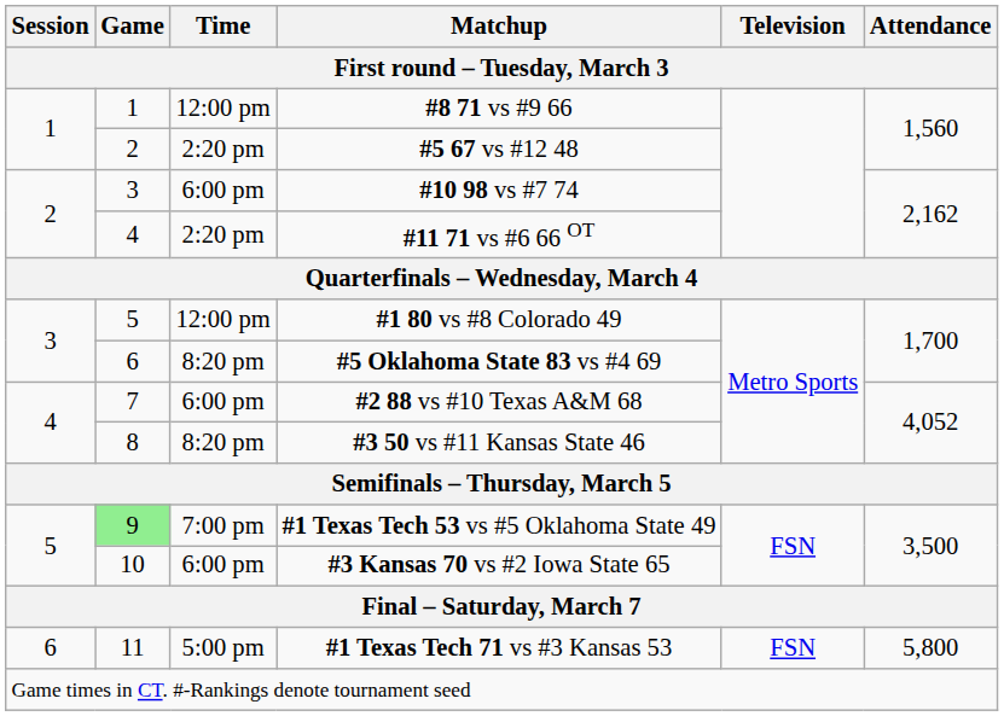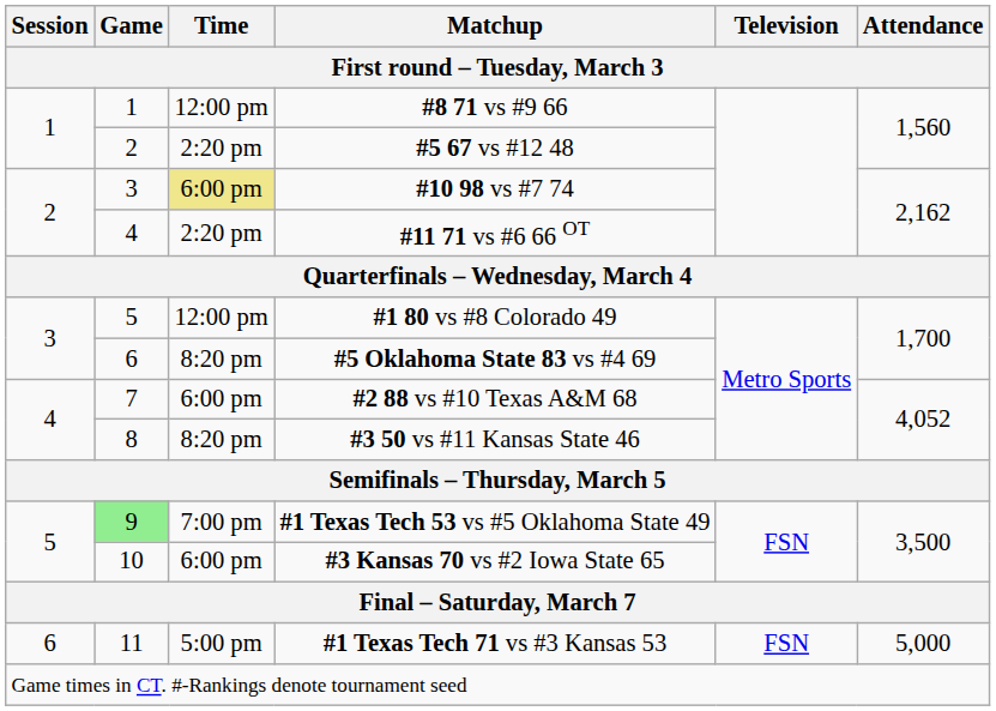 <table class="wikitable" style="white-space:nowrap; font-size:90%;text-align:center">
 <tr>
 <th>Session</th>
 <th>Game</th>
 <th>Time</th>
 <th>Matchup</th>
 <th>Television</th>
 <th>Attendance</th>
 </tr>
 <tr>
 <th colspan=6>First round – Tuesday, March 3</th>
 </tr>
 <tr>
 <td rowspan=2>1</td>
 <td>1</td>
 <td>12:00 pm</td>
 <td><strong>#8  71</strong> vs #9  66</td>
 <td rowspan=4></td>
 <td rowspan=2>1,560</td>
 </tr>
 <tr>
 <td>2</td>
 <td>2:20 pm</td>
 <td><strong>#5  67</strong> vs #12  48</td>
 </tr>
 <tr>
 <td rowspan=2>2</td>
 <td>3</td>
-<td>6:00 pm</td>
+<td style="background: khaki;">6:00 pm</td>
 <td><strong>#10  98</strong> vs #7  74</td>
 <td rowspan=2>2,162</td>
 </tr>
 <tr>
 <td>4</td>
 <td>2:20 pm</td>
 <td><strong>#11  71</strong> vs #6  66 <sup>OT</sup></td>
 </tr>
 <tr>
 <th colspan=6>Quarterfinals – Wednesday, March 4</th>
 </tr>
 <tr>
 <td rowspan=2>3</td>
 <td>5</td>
 <td>12:00 pm</td>
 <td><strong>#1  80</strong> vs #8 Colorado 49</td>
 <td rowspan=4><a href='#'>Metro Sports</a></td>
 <td rowspan=2>1,700</td>
 </tr>
 <tr>
 <td>6</td>
 <td>8:20 pm</td>
 <td><strong>#5 Oklahoma State 83</strong> vs #4  69</td>
 </tr>
 <tr>
 <td rowspan=2>4</td>
 <td>7</td>
 <td>6:00 pm</td>
 <td><strong>#2  88</strong> vs #10 Texas A&M 68</td>
 <td rowspan=2>4,052</td>
 </tr>
 <tr>
 <td>8</td>
 <td>8:20 pm</td>
 <td><strong>#3  50</strong> vs #11 Kansas State 46</td>
 </tr>
 <tr>
 <th colspan=6>Semifinals – Thursday, March 5</th>
 </tr>
 <tr>
 <td rowspan=2>5</td>
 <td style="background: lightgreen;">9</td>
 <td>7:00 pm</td>
 <td><strong>#1 Texas Tech 53</strong> vs #5 Oklahoma State 49</td>
 <td rowspan=2><a href='#'>FSN</a></td>
 <td rowspan=2>3,500</td>
 </tr>
 <tr>
 <td>10</td>
 <td>6:00 pm</td>
 <td><strong>#3 Kansas 70</strong> vs #2 Iowa State 65</td>
 </tr>
 <tr>
 <th colspan=6>Final – Saturday, March 7</th>
 </tr>
 <tr>
 <td>6</td>
 <td>11</td>
 <td>5:00 pm</td>
 <td><strong>#1 Texas Tech 71</strong> vs #3 Kansas 53</td>
 <td><a href='#'>FSN</a></td>
-<td>5,800</td>
+<td>5,000</td>
 </tr>
 <tr align=left>
 <td colspan=6><small>Game times in <a href='#'>CT</a>. #-Rankings denote tournament seed</small></td>
 </tr>
 </table>
